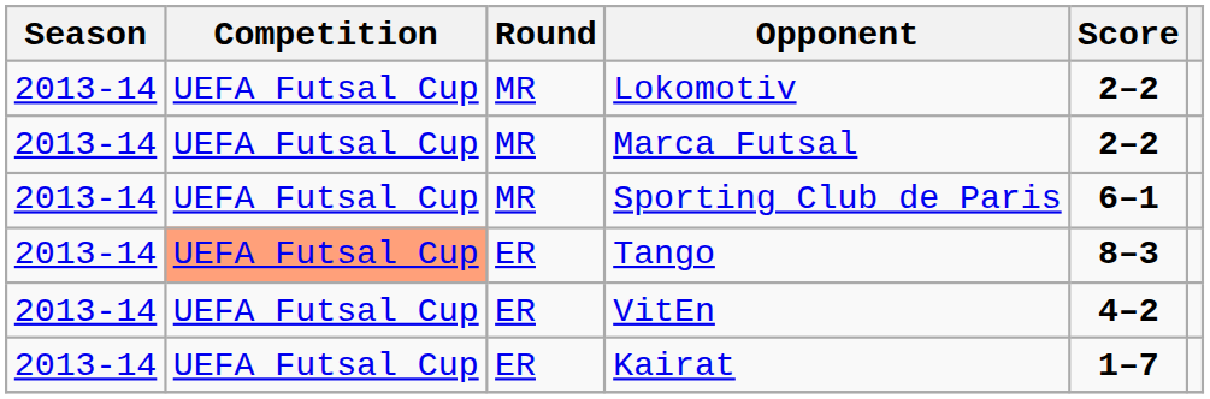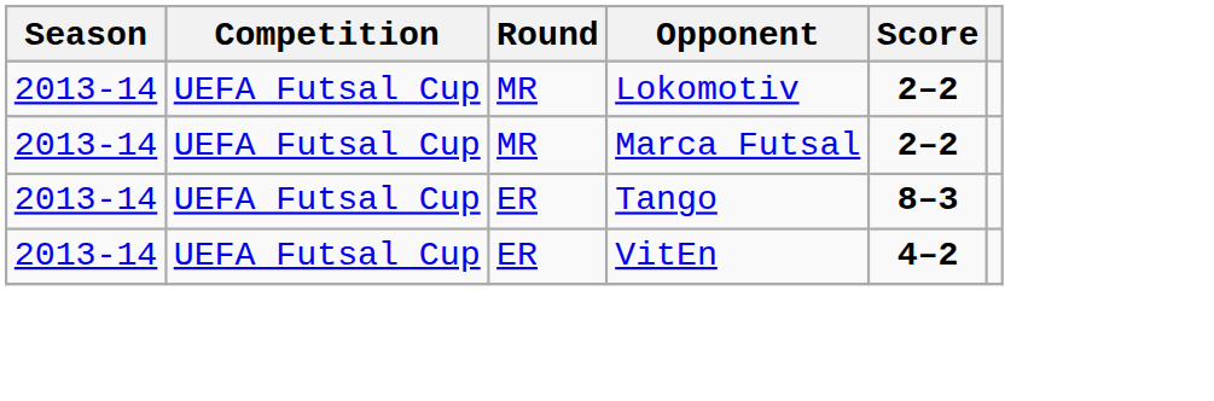 <table class="wikitable">
 <tr>
 <th>Season</th>
 <th>Competition</th>
 <th>Round</th>
 <th>Opponent</th>
 <th>Score</th>
 <th></th>
 </tr>
 <tr>
 <td><a href='#'>2013-14</a></td>
 <td><a href='#'>UEFA Futsal Cup</a></td>
 <td><a href='#'>MR</a></td>
 <td> <a href='#'>Lokomotiv</a></td>
 <td style="text-align:center;"><strong>2–2</strong></td>
 <td></td>
 </tr>
 <tr>
 <td><a href='#'>2013-14</a></td>
 <td><a href='#'>UEFA Futsal Cup</a></td>
 <td><a href='#'>MR</a></td>
 <td> <a href='#'>Marca Futsal</a></td>
 <td style="text-align:center;"><strong>2–2</strong></td>
 <td></td>
 </tr>
 <tr>
 <td><a href='#'>2013-14</a></td>
 <td><a href='#'>UEFA Futsal Cup</a></td>
-<td><a href='#'>MR</a></td>
-<td> <a href='#'>Sporting Club de Paris</a></td>
-<td style="text-align:center;"><strong>6–1</strong></td>
-<td></td>
-</tr>
-<tr>
-<td><a href='#'>2013-14</a></td>
-<td style="background: lightsalmon;"><a href='#'>UEFA Futsal Cup</a></td>
 <td><a href='#'>ER</a></td>
 <td> <a href='#'>Tango</a></td>
 <td style="text-align:center;"><strong>8–3</strong></td>
 <td></td>
 </tr>
 <tr>
 <td><a href='#'>2013-14</a></td>
 <td><a href='#'>UEFA Futsal Cup</a></td>
 <td><a href='#'>ER</a></td>
 <td> <a href='#'>VitEn</a></td>
 <td style="text-align:center;"><strong>4–2</strong></td>
 <td></td>
 </tr>
 <tr>
-<td><a href='#'>2013-14</a></td>
-<td><a href='#'>UEFA Futsal Cup</a></td>
-<td><a href='#'>ER</a></td>
-<td> <a href='#'>Kairat</a></td>
-<td style="text-align:center;"><strong>1–7</strong></td>
-<td></td>
-</tr>
-<tr>
 </tr>
 </table>
